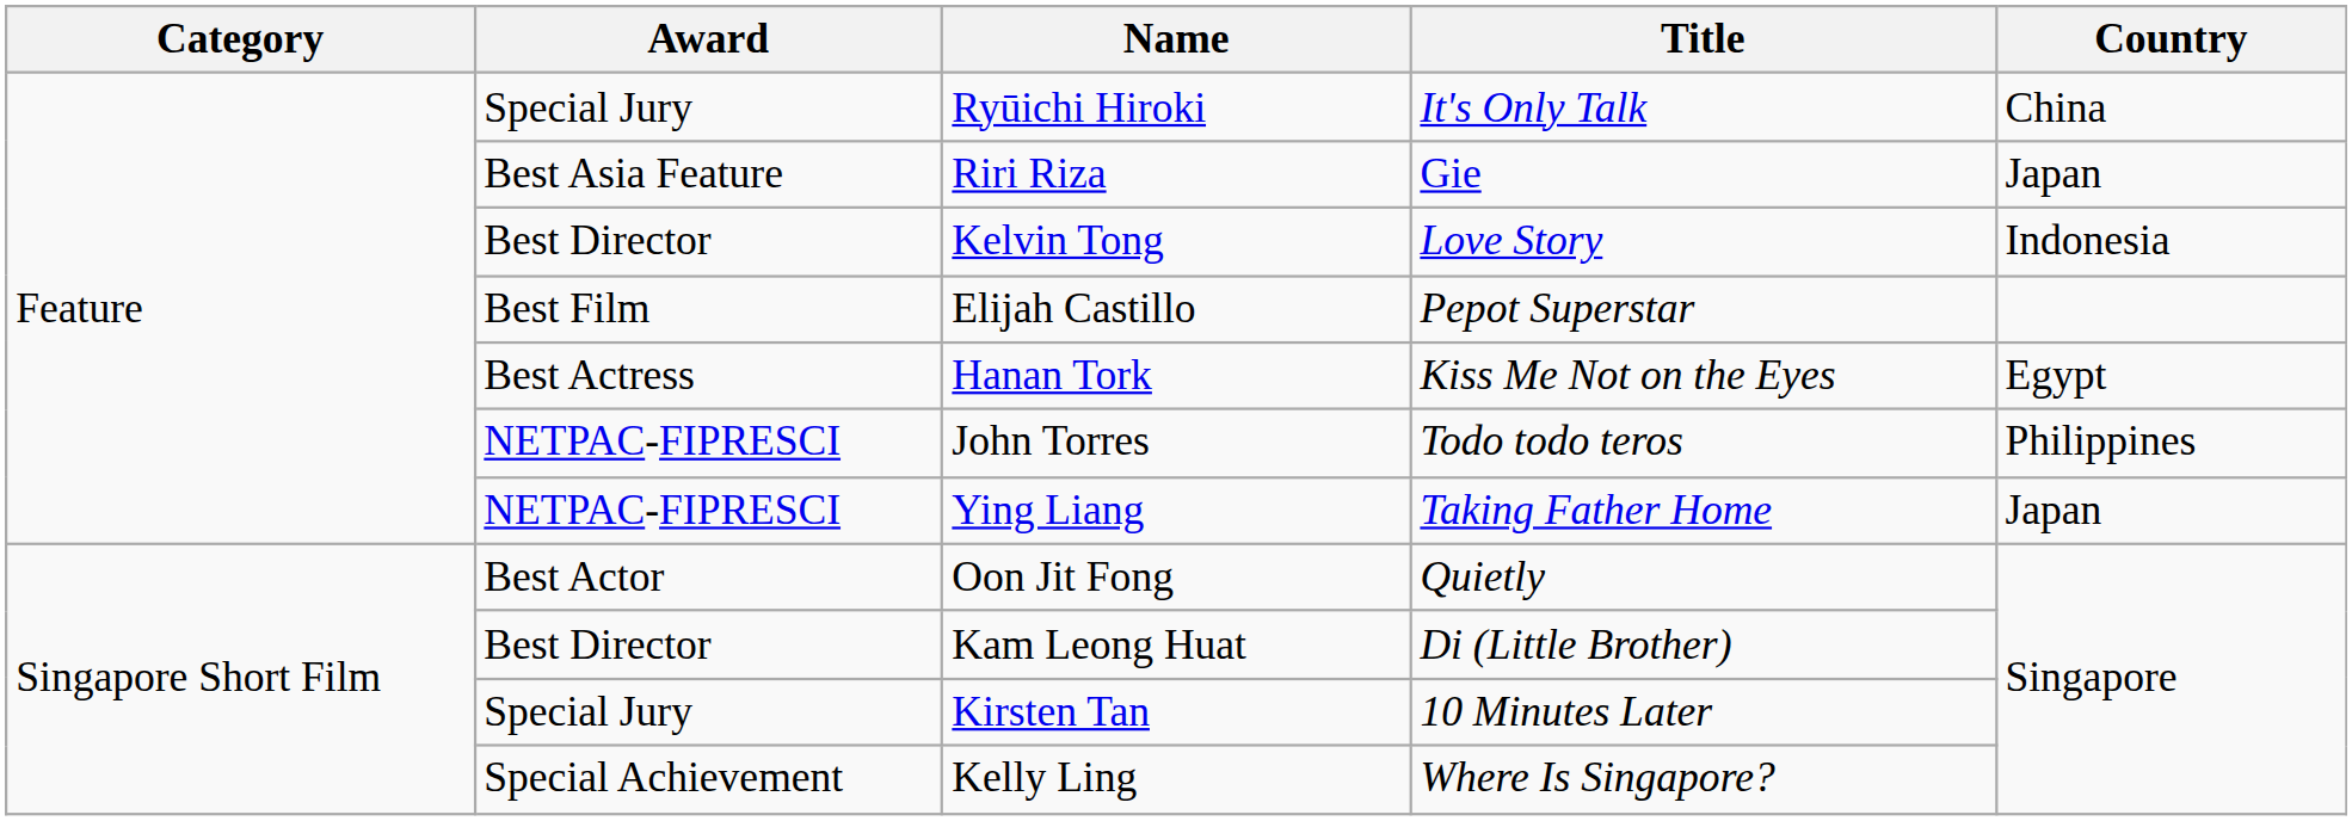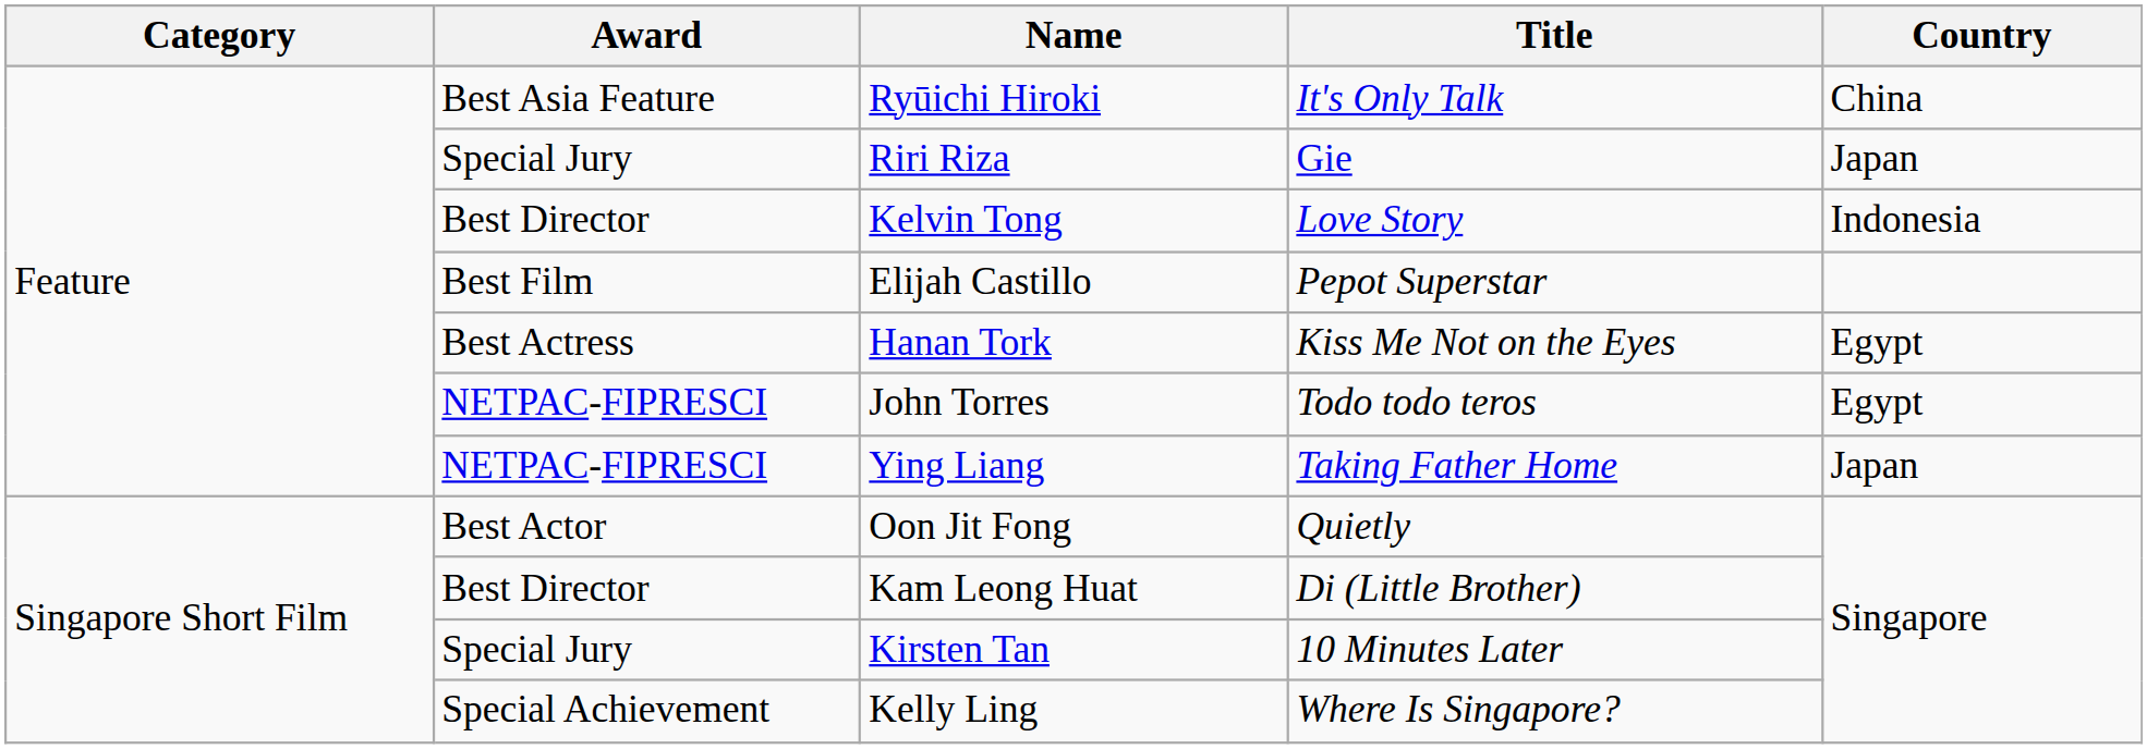 <table class="wikitable" width="100%">
 <tr>
 <th width="20%" scope="col">Category</th>
 <th width="20%" scope="col">Award</th>
 <th width="20%" scope="col">Name</th>
 <th width="25%" scope="col">Title</th>
 <th width="15%" scope="col">Country</th>
 </tr>
 <tr>
 <td rowspan="7">Feature</td>
-<td>Special Jury</td>
+<td>Best Asia Feature</td>
 <td><a href='#'>Ryūichi Hiroki</a></td>
 <td><em><a href='#'>It's Only Talk</a></em></td>
 <td>China</td>
 </tr>
 <tr>
-<td>Best Asia Feature</td>
+<td>Special Jury</td>
 <td><a href='#'>Riri Riza</a></td>
 <td><a href='#'>Gie</a></td>
 <td>Japan</td>
 </tr>
 <tr>
 <td>Best Director</td>
 <td><a href='#'>Kelvin Tong</a></td>
 <td><em><a href='#'>Love Story</a></em></td>
 <td>Indonesia</td>
 </tr>
 <tr>
 <td>Best Film</td>
 <td>Elijah Castillo</td>
 <td><em>Pepot Superstar</em></td>
 <td></td>
 </tr>
 <tr>
 <td>Best Actress</td>
 <td><a href='#'>Hanan Tork</a></td>
 <td><em>Kiss Me Not on the Eyes</em></td>
 <td>Egypt</td>
 </tr>
 <tr>
 <td><a href='#'>NETPAC</a>-<a href='#'>FIPRESCI</a></td>
 <td>John Torres</td>
 <td><em>Todo todo teros</em></td>
-<td>Philippines</td>
+<td>Egypt</td>
 </tr>
 <tr>
 <td><a href='#'>NETPAC</a>-<a href='#'>FIPRESCI</a></td>
 <td><a href='#'>Ying Liang</a></td>
 <td><em><a href='#'>Taking Father Home</a></em></td>
 <td>Japan</td>
 </tr>
 <tr>
 <td rowspan="4">Singapore Short Film</td>
 <td>Best Actor</td>
 <td>Oon Jit Fong</td>
 <td><em>Quietly</em></td>
 <td rowspan="4">Singapore</td>
 </tr>
 <tr>
 <td>Best Director</td>
 <td>Kam Leong Huat</td>
 <td><em>Di (Little Brother)</em></td>
 </tr>
 <tr>
 <td>Special Jury</td>
 <td><a href='#'>Kirsten Tan</a></td>
 <td><em>10 Minutes Later</em></td>
 </tr>
 <tr>
 <td>Special Achievement</td>
 <td>Kelly Ling</td>
 <td><em>Where Is Singapore?</em></td>
 </tr>
 </table>
